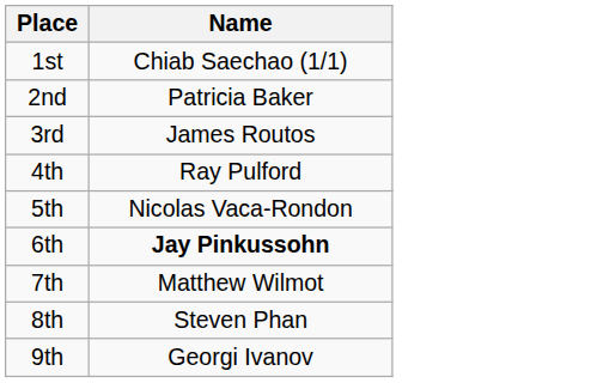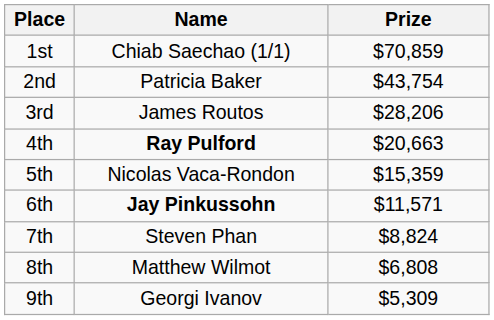 <table class="wikitable">
 <tr>
 <th width="50">Place</th>
 <th width="200">Name</th>
+<th width="125">Prize</th>
 </tr>
 <tr>
 <td align = "center">1st</td>
 <td align = "center">Chiab Saechao (1/1)</td>
+<td align = "center">$70,859</td>
 </tr>
 <tr>
 <td align = "center">2nd</td>
 <td align = "center">Patricia Baker</td>
+<td align = "center">$43,754</td>
 </tr>
 <tr>
 <td align = "center">3rd</td>
 <td align = "center">James Routos</td>
+<td align = "center">$28,206</td>
 </tr>
 <tr>
 <td align = "center">4th</td>
-<td align = "center">Ray Pulford</td>
+<td align = "center"><strong>Ray Pulford</strong></td>
+<td align = "center">$20,663</td>
 </tr>
 <tr>
 <td align = "center">5th</td>
 <td align = "center">Nicolas Vaca-Rondon</td>
+<td align = "center">$15,359</td>
 </tr>
 <tr>
 <td align = "center">6th</td>
 <td align = "center"><strong>Jay Pinkussohn</strong></td>
+<td align = "center">$11,571</td>
 </tr>
 <tr>
 <td align = "center">7th</td>
-<td align = "center">Matthew Wilmot</td>
+<td align = "center">Steven Phan</td>
+<td align = "center">$8,824</td>
 </tr>
 <tr>
 <td align = "center">8th</td>
-<td align = "center">Steven Phan</td>
+<td align = "center">Matthew Wilmot</td>
+<td align = "center">$6,808</td>
 </tr>
 <tr>
 <td align = "center">9th</td>
 <td align = "center">Georgi Ivanov</td>
+<td align = "center">$5,309</td>
 </tr>
 </table>
